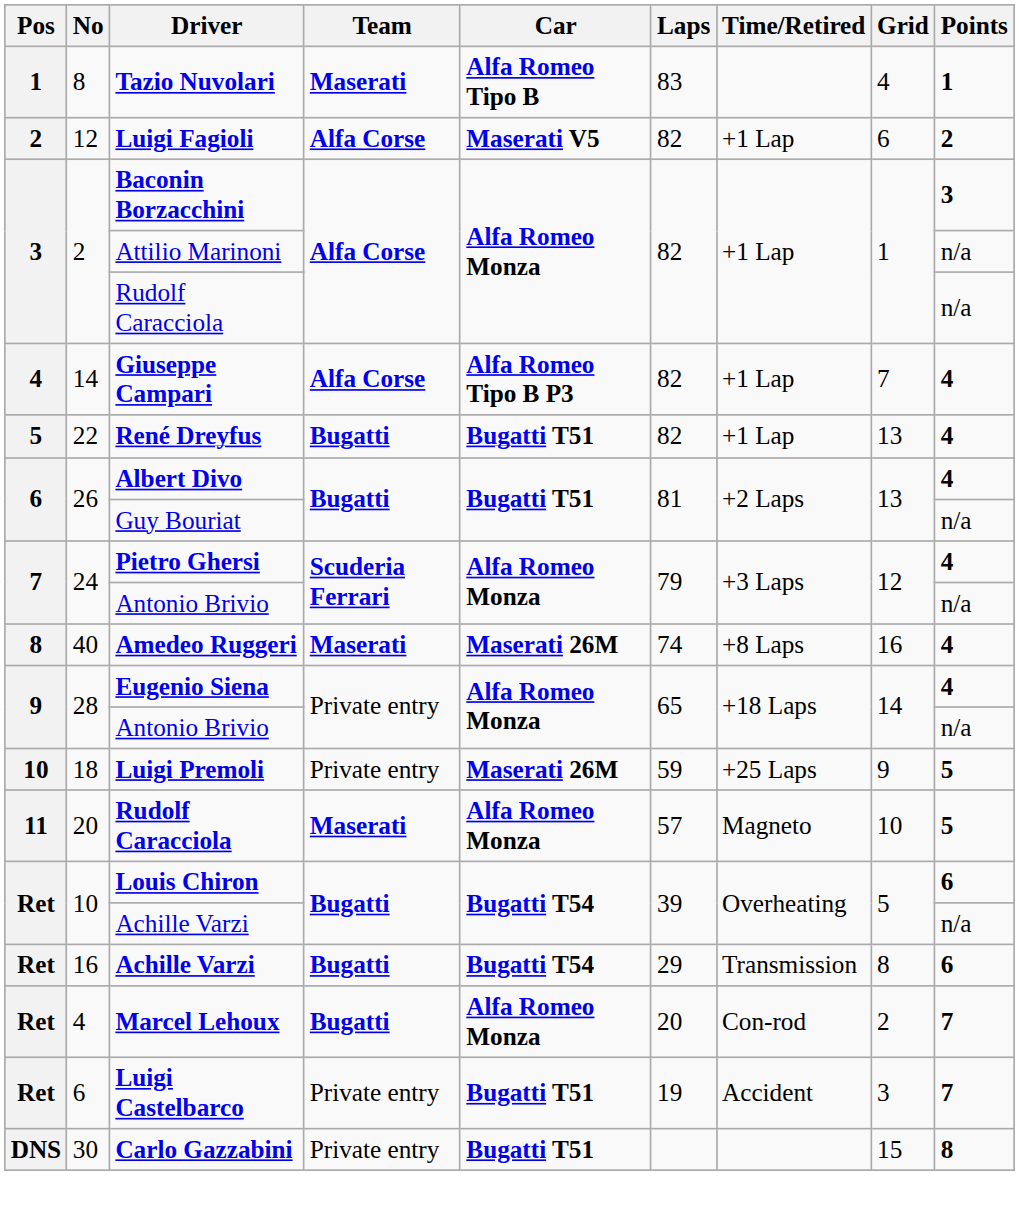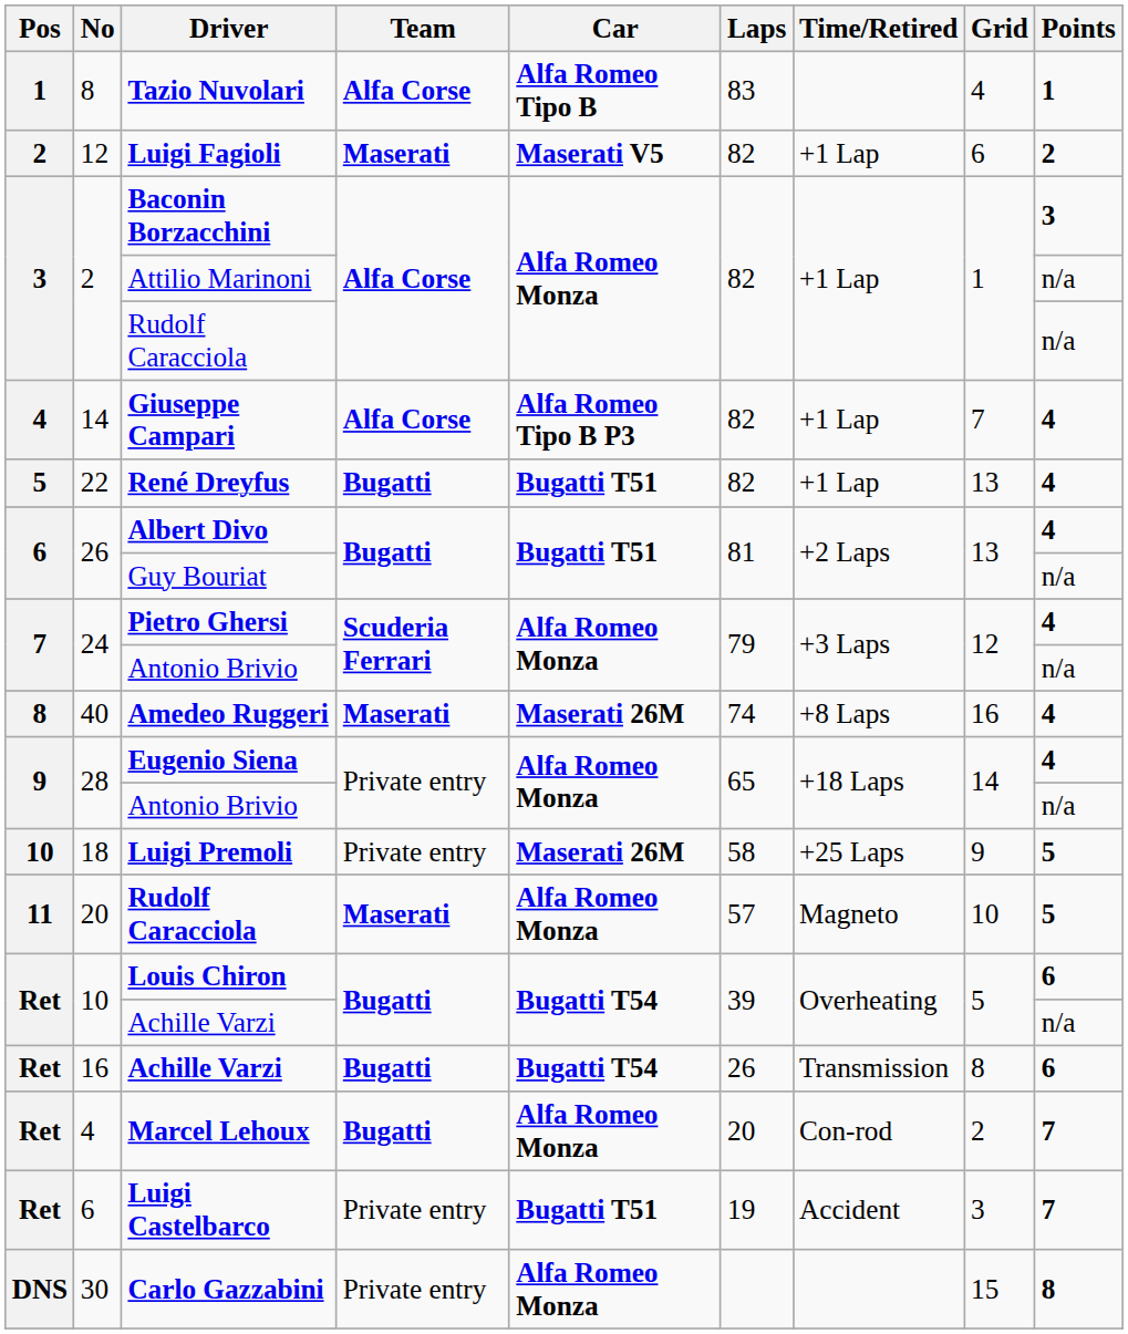 <table class="wikitable" style="font-size: 95%;">
 <tr>
 <th>Pos</th>
 <th>No</th>
 <th>Driver</th>
 <th>Team</th>
 <th>Car</th>
 <th>Laps</th>
 <th>Time/Retired</th>
 <th>Grid</th>
 <th>Points</th>
 </tr>
 <tr>
 <th>1</th>
 <td>8</td>
 <td> <strong><a href='#'>Tazio Nuvolari</a></strong></td>
-<td><strong><a href='#'>Maserati</a></strong></td>
+<td><strong><a href='#'>Alfa Corse</a></strong></td>
 <td><strong><a href='#'>Alfa Romeo</a> Tipo B</strong></td>
 <td>83</td>
 <td></td>
 <td>4</td>
 <td><strong>1</strong></td>
 </tr>
 <tr>
 <th>2</th>
 <td>12</td>
 <td> <strong><a href='#'>Luigi Fagioli</a></strong></td>
-<td><strong><a href='#'>Alfa Corse</a></strong></td>
+<td><strong><a href='#'>Maserati</a></strong></td>
 <td><strong><a href='#'>Maserati</a> V5</strong></td>
 <td>82</td>
 <td>+1 Lap</td>
 <td>6</td>
 <td><strong>2</strong></td>
 </tr>
 <tr>
 <th rowspan=3>3</th>
 <td rowspan=3>2</td>
 <td> <strong><a href='#'>Baconin Borzacchini</a></strong></td>
 <td rowspan=3><strong><a href='#'>Alfa Corse</a></strong></td>
 <td rowspan=3><strong><a href='#'>Alfa Romeo</a> Monza</strong></td>
 <td rowspan=3>82</td>
 <td rowspan=3>+1 Lap</td>
 <td rowspan=3>1</td>
 <td><strong>3</strong></td>
 </tr>
 <tr>
 <td> <a href='#'>Attilio Marinoni</a></td>
 <td>n/a</td>
 </tr>
 <tr>
 <td> <a href='#'>Rudolf Caracciola</a></td>
 <td>n/a</td>
 </tr>
 <tr>
 <th>4</th>
 <td>14</td>
 <td> <strong><a href='#'>Giuseppe Campari</a></strong></td>
 <td><strong><a href='#'>Alfa Corse</a></strong></td>
 <td><strong><a href='#'>Alfa Romeo</a> Tipo B P3</strong></td>
 <td>82</td>
 <td>+1 Lap</td>
 <td>7</td>
 <td><strong>4</strong></td>
 </tr>
 <tr>
 <th>5</th>
 <td>22</td>
 <td> <strong><a href='#'>René Dreyfus</a></strong></td>
 <td><strong><a href='#'>Bugatti</a></strong></td>
 <td><strong><a href='#'>Bugatti</a> T51</strong></td>
 <td>82</td>
 <td>+1 Lap</td>
 <td>13</td>
 <td><strong>4</strong></td>
 </tr>
 <tr>
 <th rowspan=2>6</th>
 <td rowspan=2>26</td>
 <td> <strong><a href='#'>Albert Divo</a></strong></td>
 <td rowspan=2><strong><a href='#'>Bugatti</a></strong></td>
 <td rowspan=2><strong><a href='#'>Bugatti</a> T51</strong></td>
 <td rowspan=2>81</td>
 <td rowspan=2>+2 Laps</td>
 <td rowspan=2>13</td>
 <td><strong>4</strong></td>
 </tr>
 <tr>
 <td> <a href='#'>Guy Bouriat</a></td>
 <td>n/a</td>
 </tr>
 <tr>
 <th rowspan=2>7</th>
 <td rowspan=2>24</td>
 <td> <strong><a href='#'>Pietro Ghersi</a></strong></td>
 <td rowspan=2><strong><a href='#'>Scuderia Ferrari</a></strong></td>
 <td rowspan=2><strong><a href='#'>Alfa Romeo</a> Monza</strong></td>
 <td rowspan=2>79</td>
 <td rowspan=2>+3 Laps</td>
 <td rowspan=2>12</td>
 <td><strong>4</strong></td>
 </tr>
 <tr>
 <td> <a href='#'>Antonio Brivio</a></td>
 <td>n/a</td>
 </tr>
 <tr>
 <th>8</th>
 <td>40</td>
 <td> <strong><a href='#'>Amedeo Ruggeri</a></strong></td>
 <td><strong><a href='#'>Maserati</a></strong></td>
 <td><strong><a href='#'>Maserati</a> 26M</strong></td>
 <td>74</td>
 <td>+8 Laps</td>
 <td>16</td>
 <td><strong>4</strong></td>
 </tr>
 <tr>
 <th rowspan=2>9</th>
 <td rowspan=2>28</td>
 <td> <strong><a href='#'>Eugenio Siena</a></strong></td>
 <td rowspan=2>Private entry</td>
 <td rowspan=2><strong><a href='#'>Alfa Romeo</a> Monza</strong></td>
 <td rowspan=2>65</td>
 <td rowspan=2>+18 Laps</td>
 <td rowspan=2>14</td>
 <td><strong>4</strong></td>
 </tr>
 <tr>
 <td> <a href='#'>Antonio Brivio</a></td>
 <td>n/a</td>
 </tr>
 <tr>
 <th>10</th>
 <td>18</td>
 <td> <strong><a href='#'>Luigi Premoli</a></strong></td>
 <td>Private entry</td>
 <td><strong><a href='#'>Maserati</a> 26M</strong></td>
-<td>59</td>
+<td>58</td>
 <td>+25 Laps</td>
 <td>9</td>
 <td><strong>5</strong></td>
 </tr>
 <tr>
 <th>11</th>
 <td>20</td>
 <td> <strong><a href='#'>Rudolf Caracciola</a></strong></td>
 <td><strong><a href='#'>Maserati</a></strong></td>
 <td><strong><a href='#'>Alfa Romeo</a> Monza</strong></td>
 <td>57</td>
 <td>Magneto</td>
 <td>10</td>
 <td><strong>5</strong></td>
 </tr>
 <tr>
 <th rowspan=2>Ret</th>
 <td rowspan=2>10</td>
 <td> <strong><a href='#'>Louis Chiron</a></strong></td>
 <td rowspan=2><strong><a href='#'>Bugatti</a></strong></td>
 <td rowspan=2><strong><a href='#'>Bugatti</a> T54</strong></td>
 <td rowspan=2>39</td>
 <td rowspan=2>Overheating</td>
 <td rowspan=2>5</td>
 <td><strong>6</strong></td>
 </tr>
 <tr>
 <td> <a href='#'>Achille Varzi</a></td>
 <td>n/a</td>
 </tr>
 <tr>
 <th>Ret</th>
 <td>16</td>
 <td> <strong><a href='#'>Achille Varzi</a></strong></td>
 <td><strong><a href='#'>Bugatti</a></strong></td>
 <td><strong><a href='#'>Bugatti</a> T54</strong></td>
-<td>29</td>
+<td>26</td>
 <td>Transmission</td>
 <td>8</td>
 <td><strong>6</strong></td>
 </tr>
 <tr>
 <th>Ret</th>
 <td>4</td>
 <td> <strong><a href='#'>Marcel Lehoux</a></strong></td>
 <td><strong><a href='#'>Bugatti</a></strong></td>
 <td><strong><a href='#'>Alfa Romeo</a> Monza</strong></td>
 <td>20</td>
 <td>Con-rod</td>
 <td>2</td>
 <td><strong>7</strong></td>
 </tr>
 <tr>
 <th>Ret</th>
 <td>6</td>
 <td> <strong><a href='#'>Luigi Castelbarco</a></strong></td>
 <td>Private entry</td>
 <td><strong><a href='#'>Bugatti</a> T51</strong></td>
 <td>19</td>
 <td>Accident</td>
 <td>3</td>
 <td><strong>7</strong></td>
 </tr>
 <tr>
 <th>DNS</th>
 <td>30</td>
 <td> <strong><a href='#'>Carlo Gazzabini</a></strong></td>
 <td>Private entry</td>
-<td><strong><a href='#'>Bugatti</a> T51</strong></td>
+<td><strong><a href='#'>Alfa Romeo</a> Monza</strong></td>
 <td></td>
 <td></td>
 <td>15</td>
 <td><strong>8</strong></td>
 </tr>
 </table>
